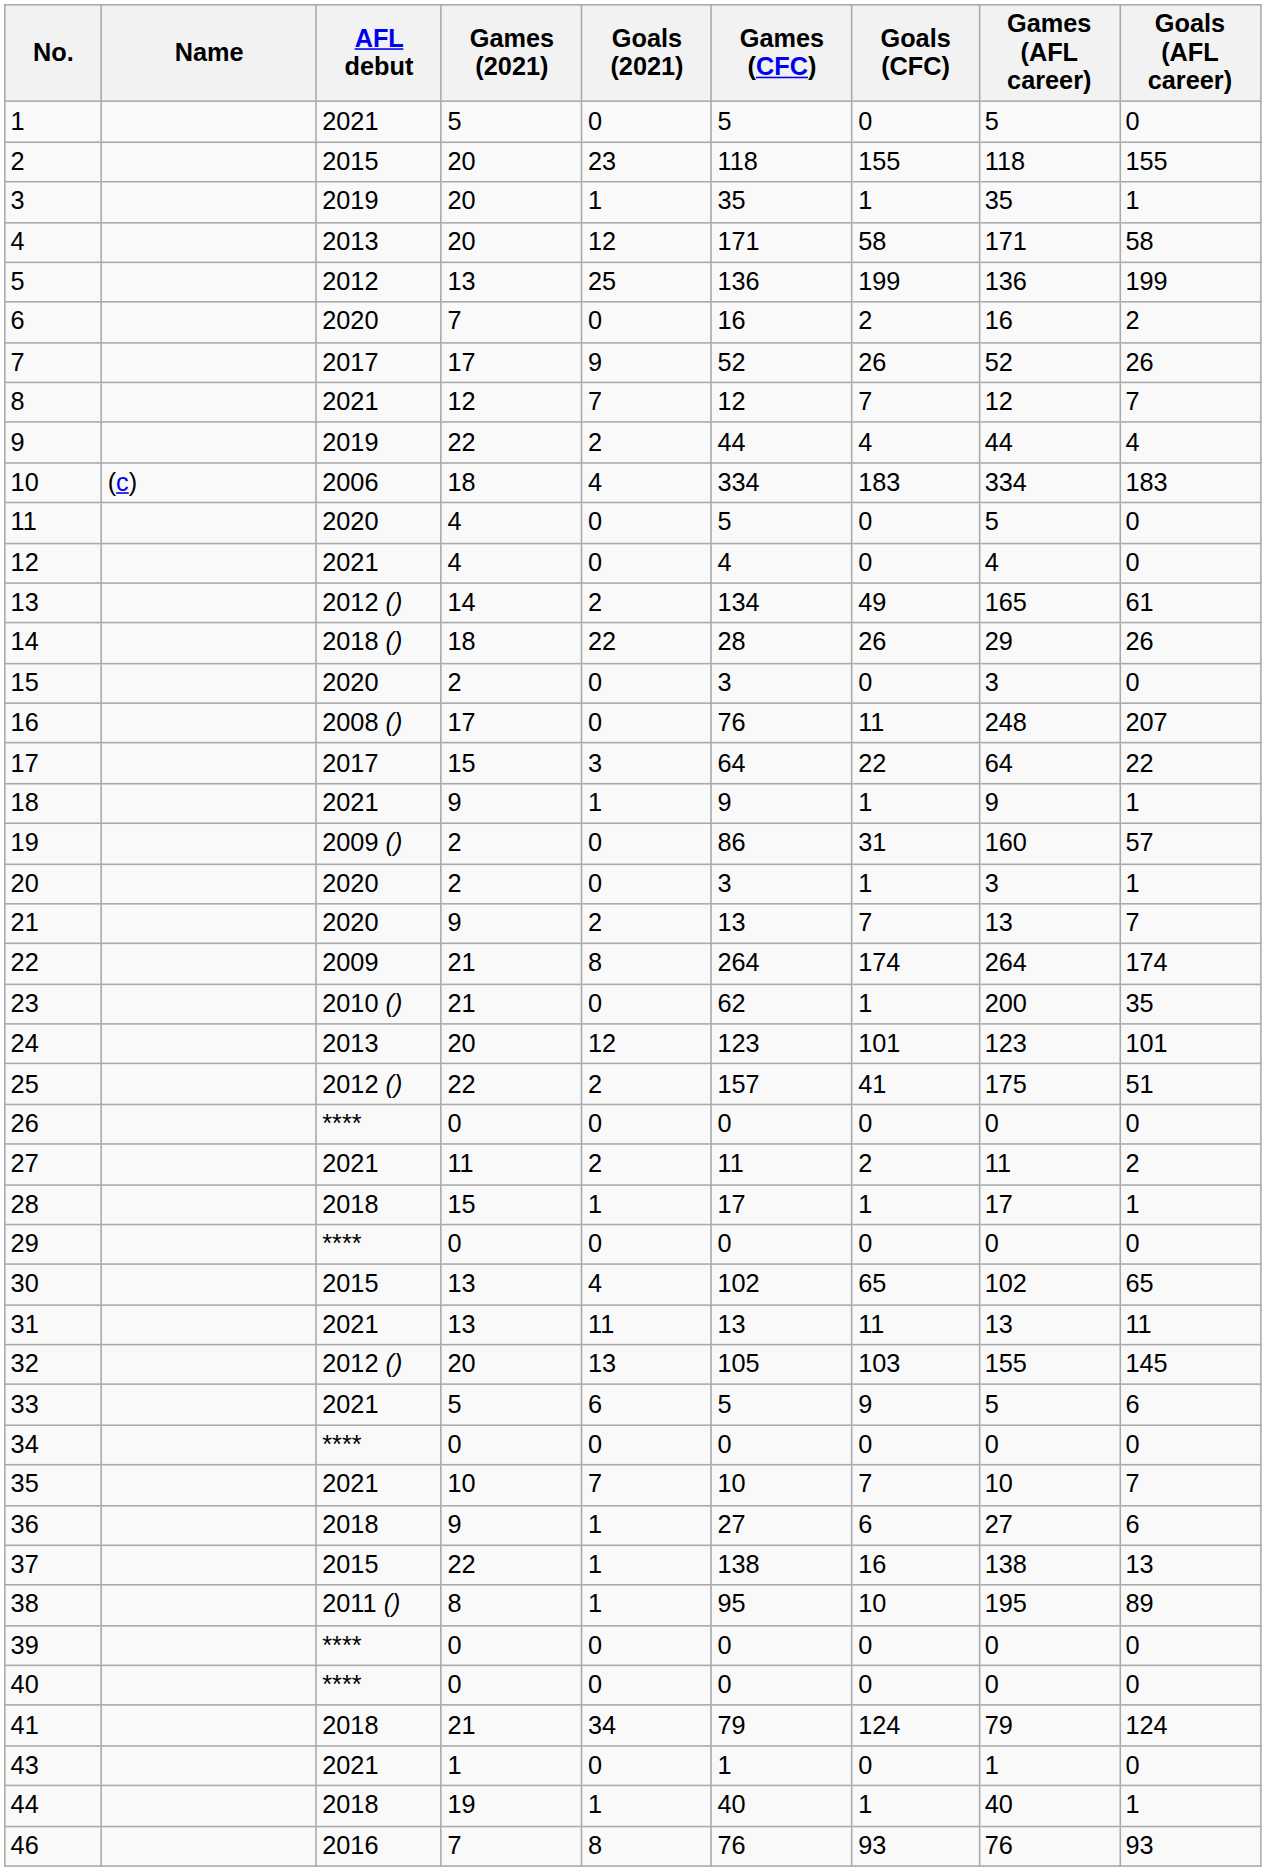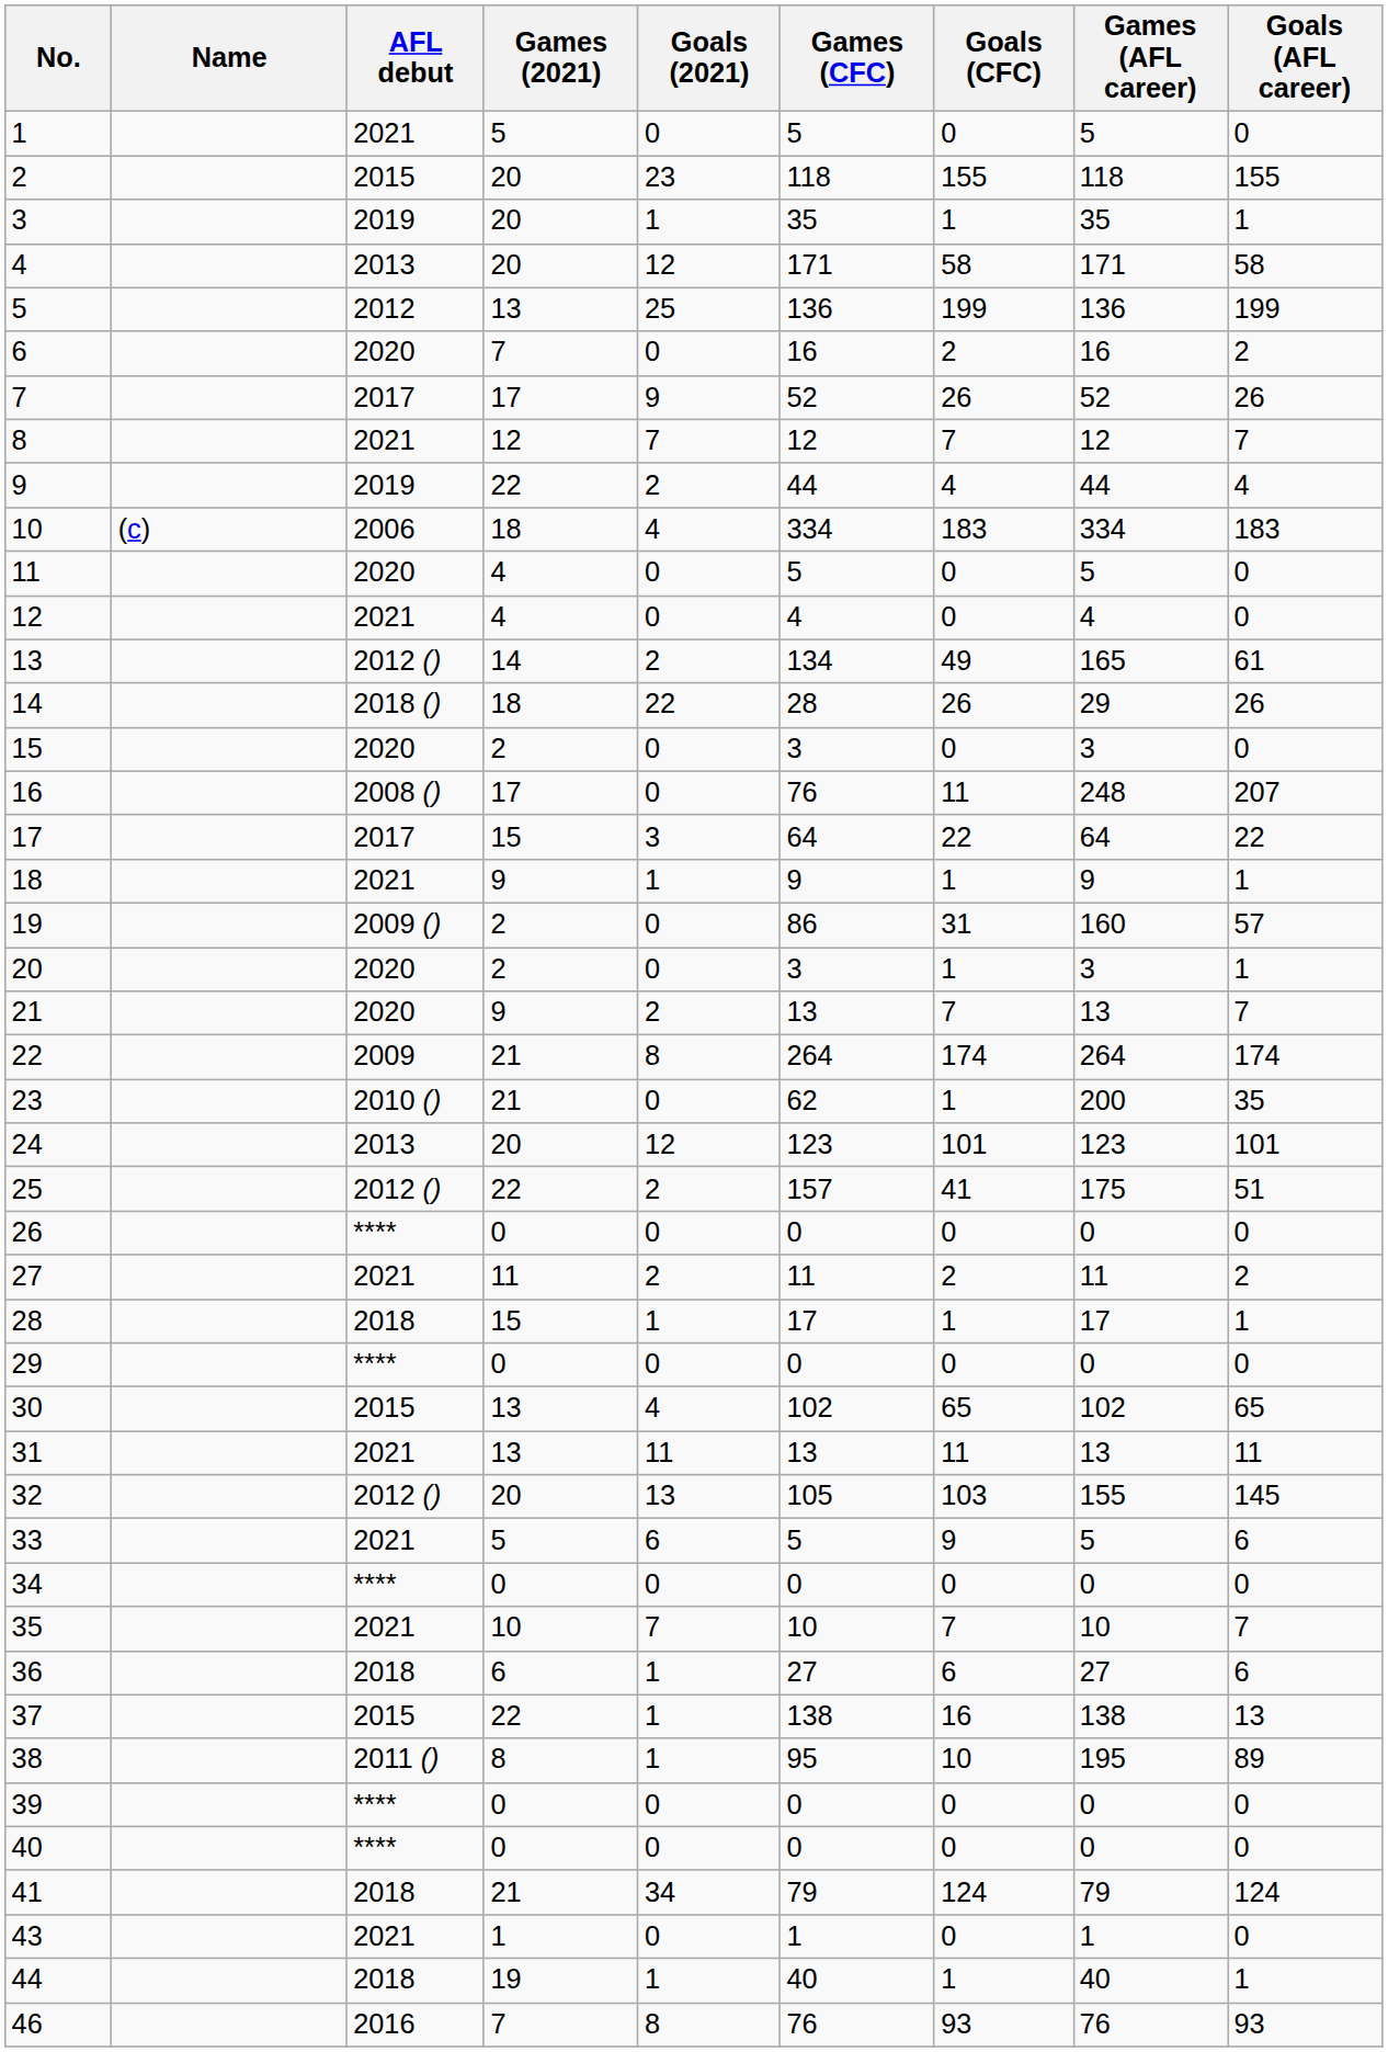 <table class="wikitable sortable" style="width:90%;">
 <tr style="background:#efefef;">
 <th width=2%>No.</th>
 <th width=6%>Name</th>
 <th width=2%><a href='#'>AFL</a> debut</th>
 <th width=2%>Games (2021)</th>
 <th width=2%>Goals (2021)</th>
 <th width=2%>Games (<a href='#'>CFC</a>)</th>
 <th width=2%>Goals (CFC)</th>
 <th width=2%>Games (AFL career)</th>
 <th width=2%>Goals (AFL career)</th>
 </tr>
 <tr>
 <td align=left>1</td>
 <td></td>
 <td>2021</td>
 <td>5</td>
 <td>0</td>
 <td>5</td>
 <td>0</td>
 <td>5</td>
 <td>0</td>
 </tr>
 <tr>
 <td align=left>2</td>
 <td></td>
 <td>2015</td>
 <td>20</td>
 <td>23</td>
 <td>118</td>
 <td>155</td>
 <td>118</td>
 <td>155</td>
 </tr>
 <tr>
 <td align=left>3</td>
 <td></td>
 <td>2019</td>
 <td>20</td>
 <td>1</td>
 <td>35</td>
 <td>1</td>
 <td>35</td>
 <td>1</td>
 </tr>
 <tr>
 <td align=left>4</td>
 <td></td>
 <td>2013</td>
 <td>20</td>
 <td>12</td>
 <td>171</td>
 <td>58</td>
 <td>171</td>
 <td>58</td>
 </tr>
 <tr>
 <td align=left>5</td>
 <td></td>
 <td>2012</td>
 <td>13</td>
 <td>25</td>
 <td>136</td>
 <td>199</td>
 <td>136</td>
 <td>199</td>
 </tr>
 <tr>
 <td align=left>6</td>
 <td></td>
 <td>2020</td>
 <td>7</td>
 <td>0</td>
 <td>16</td>
 <td>2</td>
 <td>16</td>
 <td>2</td>
 </tr>
 <tr>
 <td align=left>7</td>
 <td></td>
 <td>2017</td>
 <td>17</td>
 <td>9</td>
 <td>52</td>
 <td>26</td>
 <td>52</td>
 <td>26</td>
 </tr>
 <tr>
 <td align=left>8</td>
 <td></td>
 <td>2021</td>
 <td>12</td>
 <td>7</td>
 <td>12</td>
 <td>7</td>
 <td>12</td>
 <td>7</td>
 </tr>
 <tr>
 <td align=left>9</td>
 <td></td>
 <td>2019</td>
 <td>22</td>
 <td>2</td>
 <td>44</td>
 <td>4</td>
 <td>44</td>
 <td>4</td>
 </tr>
 <tr>
 <td align=left>10</td>
 <td> (<a href='#'>c</a>)</td>
 <td>2006</td>
 <td>18</td>
 <td>4</td>
 <td>334</td>
 <td>183</td>
 <td>334</td>
 <td>183</td>
 </tr>
 <tr>
 <td align=left>11</td>
 <td></td>
 <td>2020</td>
 <td>4</td>
 <td>0</td>
 <td>5</td>
 <td>0</td>
 <td>5</td>
 <td>0</td>
 </tr>
 <tr>
 <td align=left>12</td>
 <td></td>
 <td>2021</td>
 <td>4</td>
 <td>0</td>
 <td>4</td>
 <td>0</td>
 <td>4</td>
 <td>0</td>
 </tr>
 <tr>
 <td align=left>13</td>
 <td></td>
 <td>2012 <em>()</em></td>
 <td>14</td>
 <td>2</td>
 <td>134</td>
 <td>49</td>
 <td>165</td>
 <td>61</td>
 </tr>
 <tr>
 <td align=left>14</td>
 <td></td>
 <td>2018 <em>()</em></td>
 <td>18</td>
 <td>22</td>
 <td>28</td>
 <td>26</td>
 <td>29</td>
 <td>26</td>
 </tr>
 <tr>
 <td align=left>15</td>
 <td></td>
 <td>2020</td>
 <td>2</td>
 <td>0</td>
 <td>3</td>
 <td>0</td>
 <td>3</td>
 <td>0</td>
 </tr>
 <tr>
 <td align=left>16</td>
 <td></td>
 <td>2008 <em>()</em></td>
 <td>17</td>
 <td>0</td>
 <td>76</td>
 <td>11</td>
 <td>248</td>
 <td>207</td>
 </tr>
 <tr>
 <td align=left>17</td>
 <td></td>
 <td>2017</td>
 <td>15</td>
 <td>3</td>
 <td>64</td>
 <td>22</td>
 <td>64</td>
 <td>22</td>
 </tr>
 <tr>
 <td align=left>18</td>
 <td></td>
 <td>2021</td>
 <td>9</td>
 <td>1</td>
 <td>9</td>
 <td>1</td>
 <td>9</td>
 <td>1</td>
 </tr>
 <tr>
 <td align=left>19</td>
 <td></td>
 <td>2009 <em>()</em></td>
 <td>2</td>
 <td>0</td>
 <td>86</td>
 <td>31</td>
 <td>160</td>
 <td>57</td>
 </tr>
 <tr>
 <td align=left>20</td>
 <td></td>
 <td>2020</td>
 <td>2</td>
 <td>0</td>
 <td>3</td>
 <td>1</td>
 <td>3</td>
 <td>1</td>
 </tr>
 <tr>
 <td align=left>21</td>
 <td></td>
 <td>2020</td>
 <td>9</td>
 <td>2</td>
 <td>13</td>
 <td>7</td>
 <td>13</td>
 <td>7</td>
 </tr>
 <tr>
 <td align=left>22</td>
 <td></td>
 <td>2009</td>
 <td>21</td>
 <td>8</td>
 <td>264</td>
 <td>174</td>
 <td>264</td>
 <td>174</td>
 </tr>
 <tr>
 <td align=left>23</td>
 <td></td>
 <td>2010 <em>()</em></td>
 <td>21</td>
 <td>0</td>
 <td>62</td>
 <td>1</td>
 <td>200</td>
 <td>35</td>
 </tr>
 <tr>
 <td align=left>24</td>
 <td></td>
 <td>2013</td>
 <td>20</td>
 <td>12</td>
 <td>123</td>
 <td>101</td>
 <td>123</td>
 <td>101</td>
 </tr>
 <tr>
 <td align=left>25</td>
 <td></td>
 <td>2012 <em>()</em></td>
 <td>22</td>
 <td>2</td>
 <td>157</td>
 <td>41</td>
 <td>175</td>
 <td>51</td>
 </tr>
 <tr>
 <td align=left>26</td>
 <td></td>
 <td>****</td>
 <td>0</td>
 <td>0</td>
 <td>0</td>
 <td>0</td>
 <td>0</td>
 <td>0</td>
 </tr>
 <tr>
 <td align=left>27</td>
 <td></td>
 <td>2021</td>
 <td>11</td>
 <td>2</td>
 <td>11</td>
 <td>2</td>
 <td>11</td>
 <td>2</td>
 </tr>
 <tr>
 <td align=left>28</td>
 <td></td>
 <td>2018</td>
 <td>15</td>
 <td>1</td>
 <td>17</td>
 <td>1</td>
 <td>17</td>
 <td>1</td>
 </tr>
 <tr>
 <td align=left>29</td>
 <td></td>
 <td>****</td>
 <td>0</td>
 <td>0</td>
 <td>0</td>
 <td>0</td>
 <td>0</td>
 <td>0</td>
 </tr>
 <tr>
 <td align=left>30</td>
 <td></td>
 <td>2015</td>
 <td>13</td>
 <td>4</td>
 <td>102</td>
 <td>65</td>
 <td>102</td>
 <td>65</td>
 </tr>
 <tr>
 <td align=left>31</td>
 <td></td>
 <td>2021</td>
 <td>13</td>
 <td>11</td>
 <td>13</td>
 <td>11</td>
 <td>13</td>
 <td>11</td>
 </tr>
 <tr>
 <td align=left>32</td>
 <td></td>
 <td>2012 <em>()</em></td>
 <td>20</td>
 <td>13</td>
 <td>105</td>
 <td>103</td>
 <td>155</td>
 <td>145</td>
 </tr>
 <tr>
 <td align=left>33</td>
 <td></td>
 <td>2021</td>
 <td>5</td>
 <td>6</td>
 <td>5</td>
 <td>9</td>
 <td>5</td>
 <td>6</td>
 </tr>
 <tr>
 <td align=left>34</td>
 <td></td>
 <td>****</td>
 <td>0</td>
 <td>0</td>
 <td>0</td>
 <td>0</td>
 <td>0</td>
 <td>0</td>
 </tr>
 <tr>
 <td align=left>35</td>
 <td></td>
 <td>2021</td>
 <td>10</td>
 <td>7</td>
 <td>10</td>
 <td>7</td>
 <td>10</td>
 <td>7</td>
 </tr>
 <tr>
 <td align=left>36</td>
 <td></td>
 <td>2018</td>
-<td>9</td>
+<td>6</td>
 <td>1</td>
 <td>27</td>
 <td>6</td>
 <td>27</td>
 <td>6</td>
 </tr>
 <tr>
 <td align=left>37</td>
 <td></td>
 <td>2015</td>
 <td>22</td>
 <td>1</td>
 <td>138</td>
 <td>16</td>
 <td>138</td>
 <td>13</td>
 </tr>
 <tr>
 <td align=left>38</td>
 <td></td>
 <td>2011 <em>()</em></td>
 <td>8</td>
 <td>1</td>
 <td>95</td>
 <td>10</td>
 <td>195</td>
 <td>89</td>
 </tr>
 <tr>
 <td align=left>39</td>
 <td></td>
 <td>****</td>
 <td>0</td>
 <td>0</td>
 <td>0</td>
 <td>0</td>
 <td>0</td>
 <td>0</td>
 </tr>
 <tr>
 <td align=left>40</td>
 <td></td>
 <td>****</td>
 <td>0</td>
 <td>0</td>
 <td>0</td>
 <td>0</td>
 <td>0</td>
 <td>0</td>
 </tr>
 <tr>
 <td align=left>41</td>
 <td></td>
 <td>2018</td>
 <td>21</td>
 <td>34</td>
 <td>79</td>
 <td>124</td>
 <td>79</td>
 <td>124</td>
 </tr>
 <tr>
 <td align=left>43</td>
 <td></td>
 <td>2021</td>
 <td>1</td>
 <td>0</td>
 <td>1</td>
 <td>0</td>
 <td>1</td>
 <td>0</td>
 </tr>
 <tr>
 <td align=left>44</td>
 <td></td>
 <td>2018</td>
 <td>19</td>
 <td>1</td>
 <td>40</td>
 <td>1</td>
 <td>40</td>
 <td>1</td>
 </tr>
 <tr>
 <td align=left>46</td>
 <td></td>
 <td>2016</td>
 <td>7</td>
 <td>8</td>
 <td>76</td>
 <td>93</td>
 <td>76</td>
 <td>93</td>
 </tr>
 </table>
